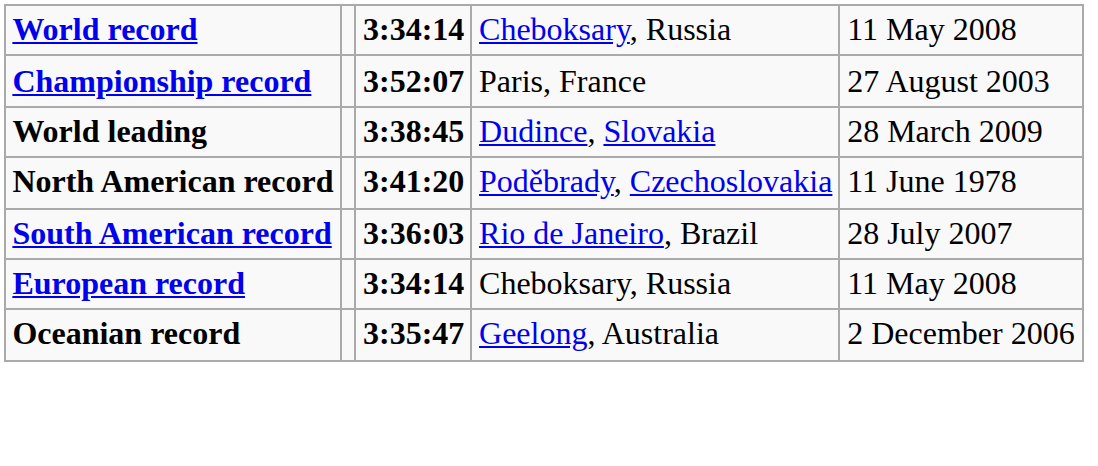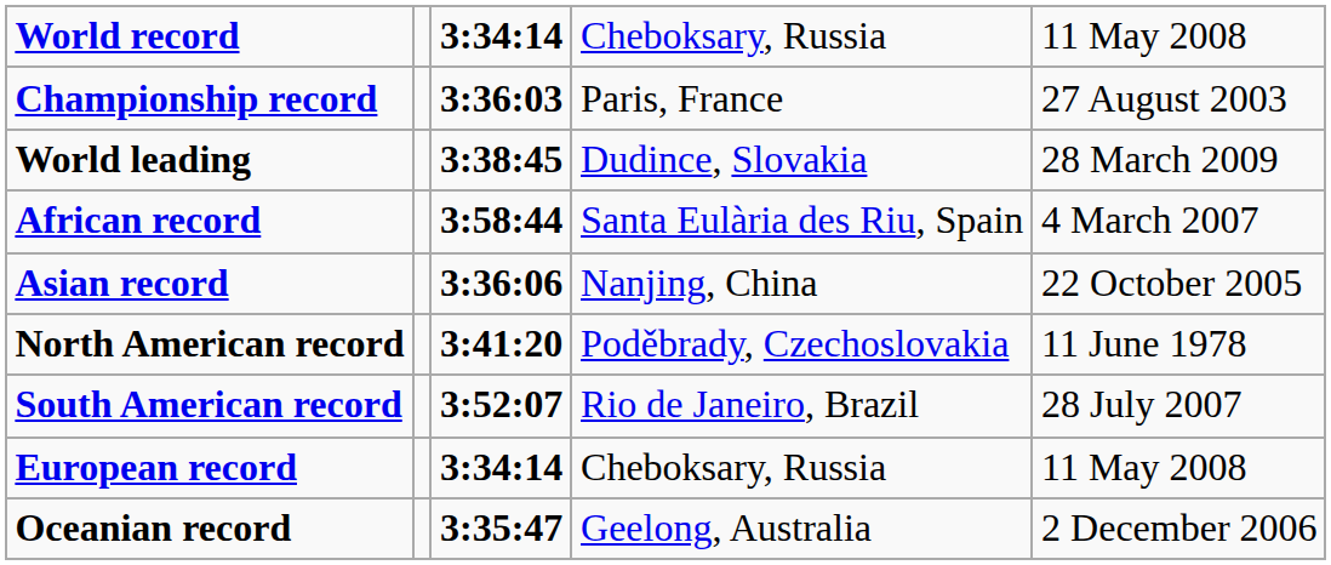 <table class="wikitable">
 <tr>
 <td><strong><a href='#'>World record</a></strong></td>
 <td></td>
 <td><strong>3:34:14</strong></td>
 <td><a href='#'>Cheboksary</a>, Russia</td>
 <td>11 May  2008</td>
 </tr>
 <tr>
 <td><strong><a href='#'>Championship record</a></strong></td>
 <td></td>
-<td><strong>3:52:07</strong></td>
+<td><strong>3:36:03</strong></td>
 <td>Paris, France</td>
 <td>27 August 2003</td>
 </tr>
 <tr>
 <td><strong>World leading</strong></td>
 <td></td>
 <td><strong>3:38:45</strong></td>
 <td><a href='#'>Dudince</a>, <a href='#'>Slovakia</a></td>
 <td>28 March 2009</td>
 </tr>
 <tr>
+<td><strong><a href='#'>African record</a></strong></td>
+<td></td>
+<td><strong>3:58:44</strong></td>
+<td><a href='#'>Santa Eulària des Riu</a>, Spain</td>
+<td>4 March 2007</td>
+</tr>
+<tr>
+<td><strong><a href='#'>Asian record</a></strong></td>
+<td></td>
+<td><strong>3:36:06</strong></td>
+<td><a href='#'>Nanjing</a>, China</td>
+<td>22 October 2005</td>
+</tr>
+<tr>
 <td><strong>North American record</strong></td>
 <td></td>
 <td><strong>3:41:20</strong></td>
 <td><a href='#'>Poděbrady</a>, <a href='#'>Czechoslovakia</a></td>
 <td>11 June 1978</td>
 </tr>
 <tr>
 <td><strong><a href='#'>South American record</a></strong></td>
 <td></td>
-<td><strong>3:36:03</strong></td>
+<td><strong>3:52:07</strong></td>
 <td><a href='#'>Rio de Janeiro</a>, Brazil</td>
 <td>28 July 2007</td>
 </tr>
 <tr>
 <td><strong><a href='#'>European record</a></strong></td>
 <td></td>
 <td><strong>3:34:14</strong></td>
 <td>Cheboksary, Russia</td>
 <td>11 May  2008</td>
 </tr>
 <tr>
 <td><strong>Oceanian record</strong></td>
 <td></td>
 <td><strong>3:35:47</strong></td>
 <td><a href='#'>Geelong</a>, Australia</td>
 <td>2 December 2006</td>
 </tr>
 </table>
